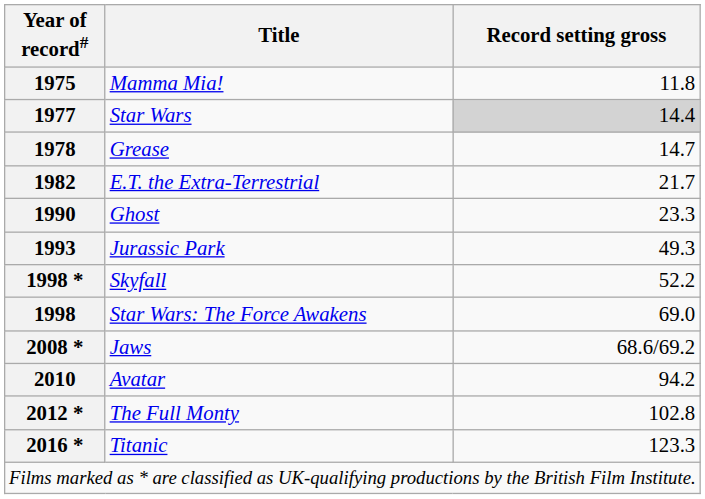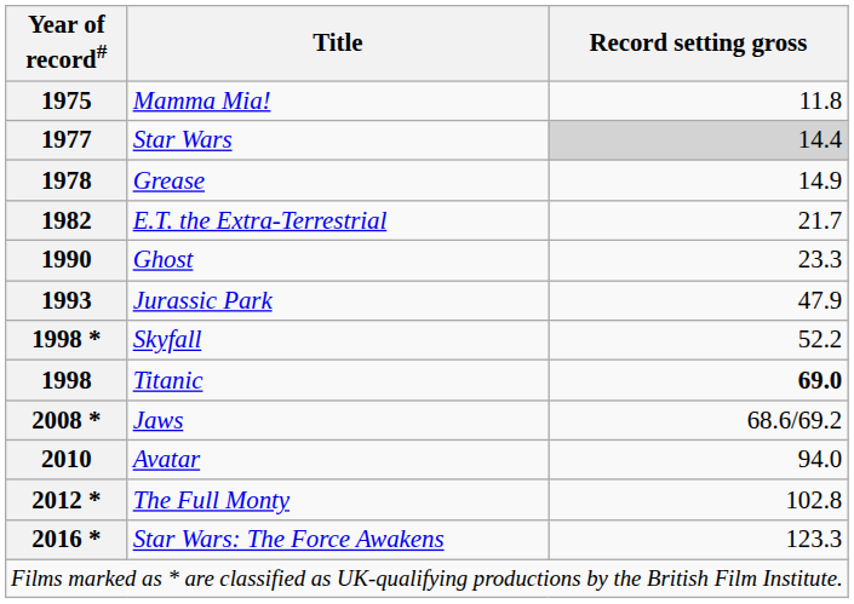 <table class="wikitable plainrowheaders">
 <tr>
 <th scope="col">Year of<br>record<sup>#</sup></th>
 <th scope="col">Title</th>
 <th scope="col">Record setting gross<br></th>
 </tr>
 <tr>
 <th scope="row">1975</th>
 <td><em><a href='#'>Mamma Mia!</a></em></td>
 <td style="text-align:right;">11.8</td>
 </tr>
 <tr>
 <th scope="row">1977</th>
 <td><em><a href='#'>Star Wars</a></em></td>
 <td style="background: lightgrey; text-align:right;">14.4</td>
 </tr>
 <tr>
 <th scope="row">1978</th>
 <td><em><a href='#'>Grease</a></em></td>
-<td style="text-align:right;">14.7</td>
+<td style="text-align:right;">14.9</td>
 </tr>
 <tr>
 <th scope="row">1982</th>
 <td><em><a href='#'>E.T. the Extra-Terrestrial</a></em></td>
 <td style="text-align:right;">21.7</td>
 </tr>
 <tr>
 <th scope="row">1990</th>
 <td><em><a href='#'>Ghost</a></em></td>
 <td align="right">23.3</td>
 </tr>
 <tr>
 <th scope="row">1993</th>
 <td><em><a href='#'>Jurassic Park</a></em></td>
-<td align="right">49.3</td>
+<td align="right">47.9</td>
 </tr>
 <tr>
 <th scope="row">1998 *</th>
 <td><em><a href='#'>Skyfall</a></em></td>
 <td align="right">52.2</td>
 </tr>
 <tr>
 <th scope="row">1998</th>
-<td><em><a href='#'>Star Wars: The Force Awakens</a></em></td>
-<td style="text-align:right;">69.0</td>
+<td><em><a href='#'>Titanic</a></em></td>
+<td style="text-align:right;"><strong>69.0</strong></td>
 </tr>
 <tr>
 <th scope="row">2008 *</th>
 <td><em><a href='#'>Jaws</a></em></td>
 <td style="text-align:right;">68.6/69.2</td>
 </tr>
 <tr>
 <th scope="row">2010</th>
 <td><em><a href='#'>Avatar</a></em></td>
-<td style="text-align:right;">94.2</td>
+<td style="text-align:right;">94.0</td>
 </tr>
 <tr>
 <th scope="row">2012 *</th>
 <td><em><a href='#'>The Full Monty</a></em></td>
 <td style="text-align:right;">102.8</td>
 </tr>
 <tr>
 <th scope="row">2016 *</th>
-<td><em><a href='#'>Titanic</a></em></td>
+<td><em><a href='#'>Star Wars: The Force Awakens</a></em></td>
 <td style="text-align:right;">123.3</td>
 </tr>
 <tr class="sortbottom" style="text-align:center; font-size:90%">
 <td colspan="4"><em>Films marked as * are classified as UK-qualifying productions by the British Film Institute.</em><br></td>
 </tr>
 </table>
